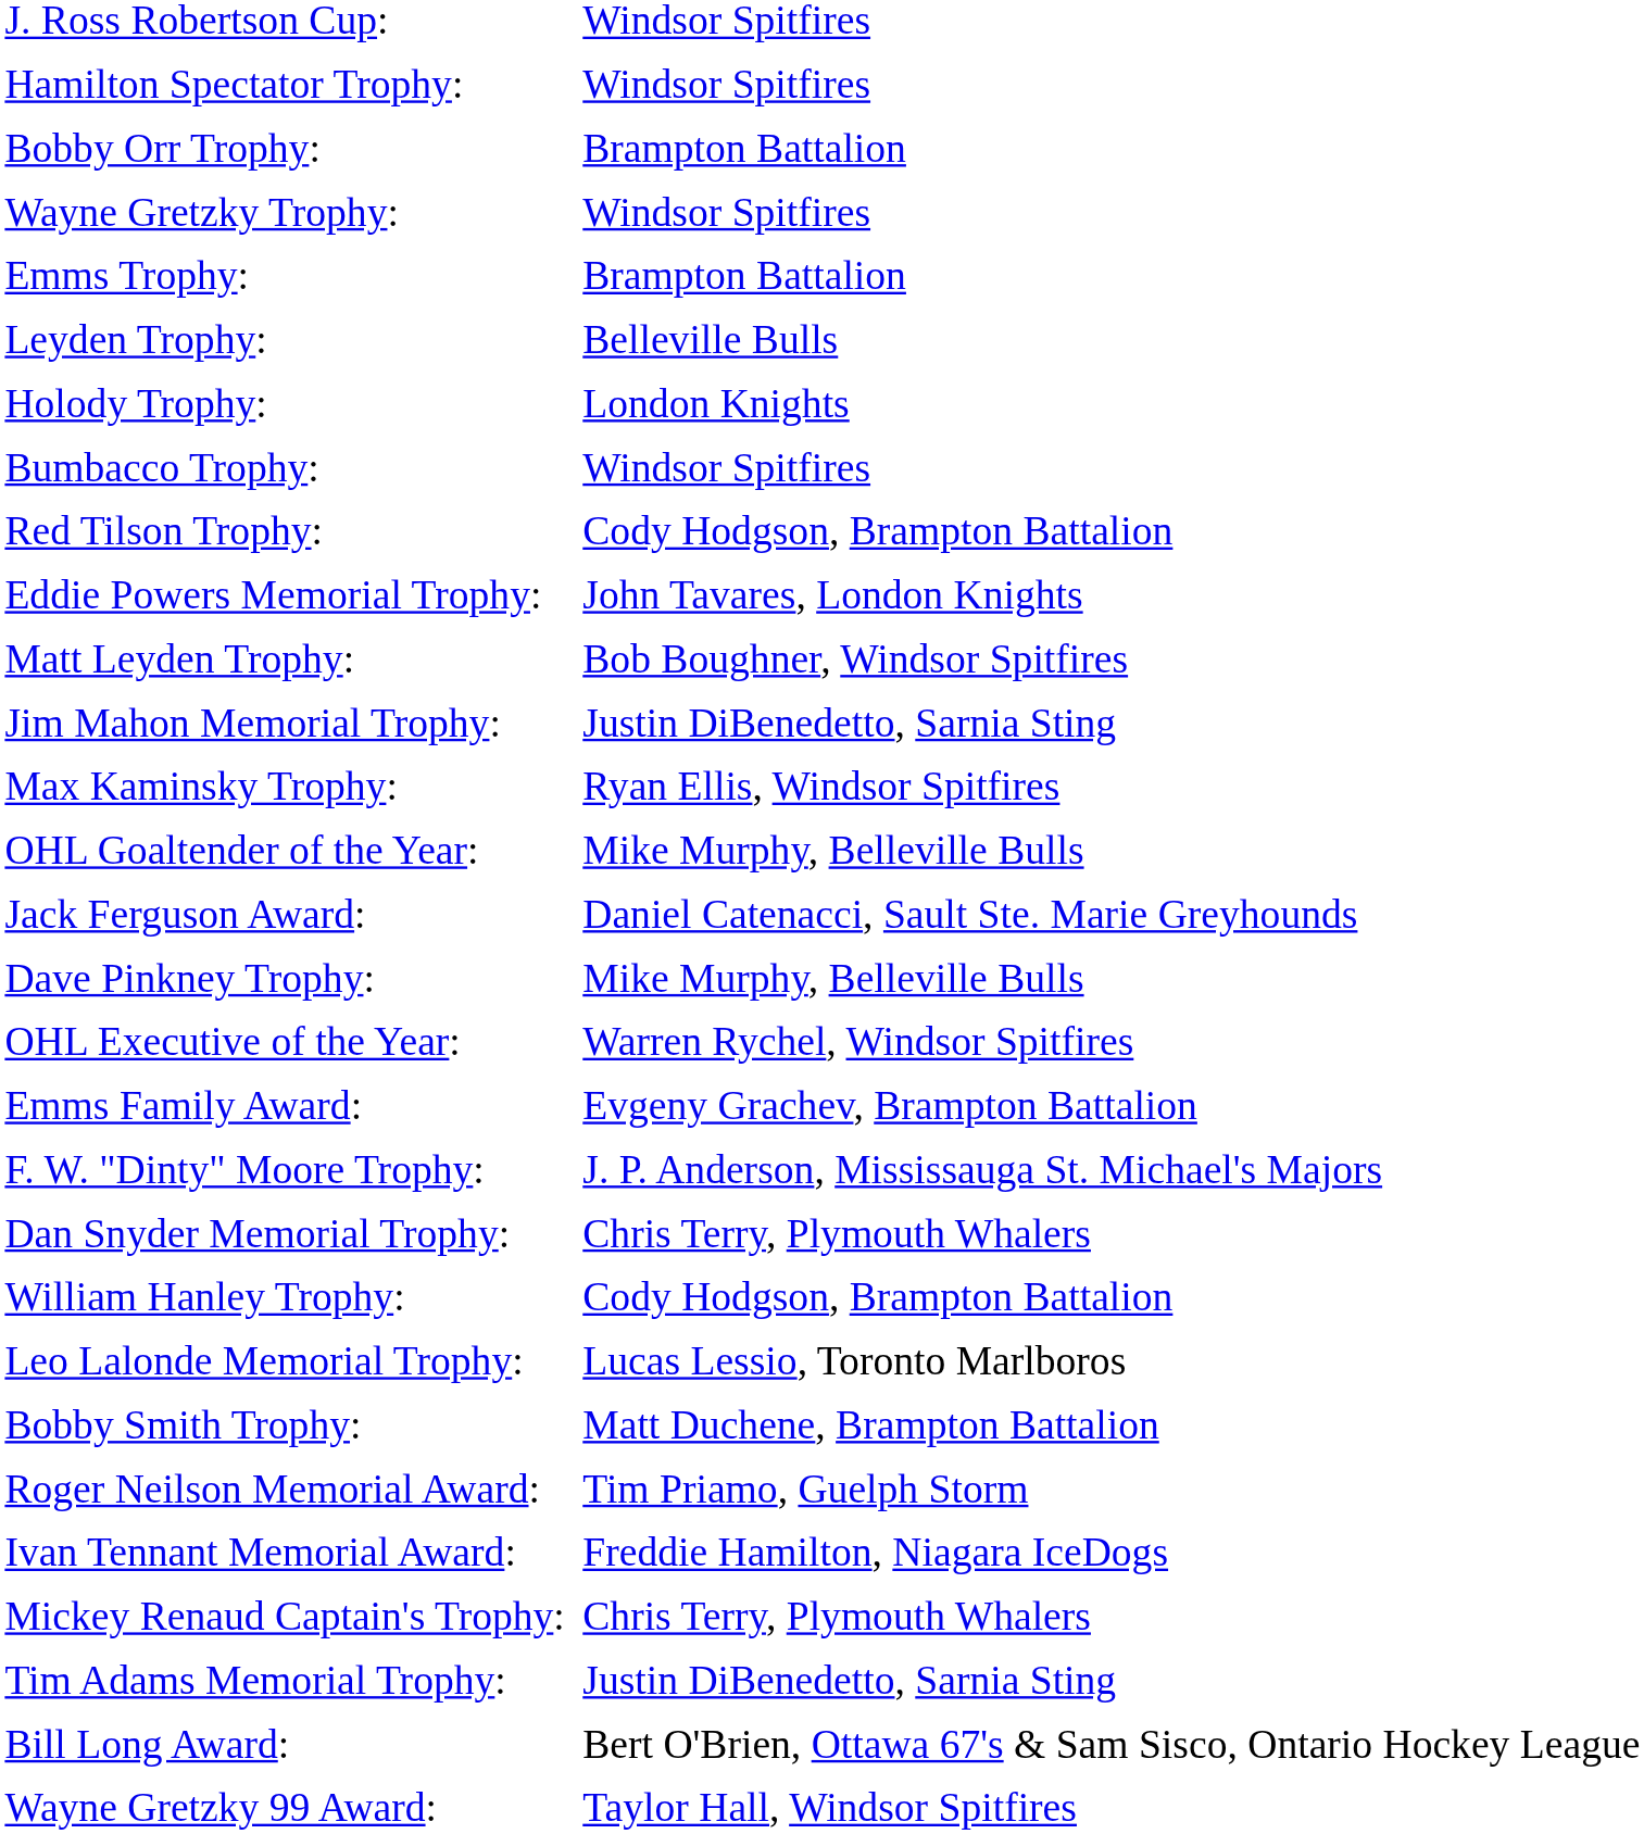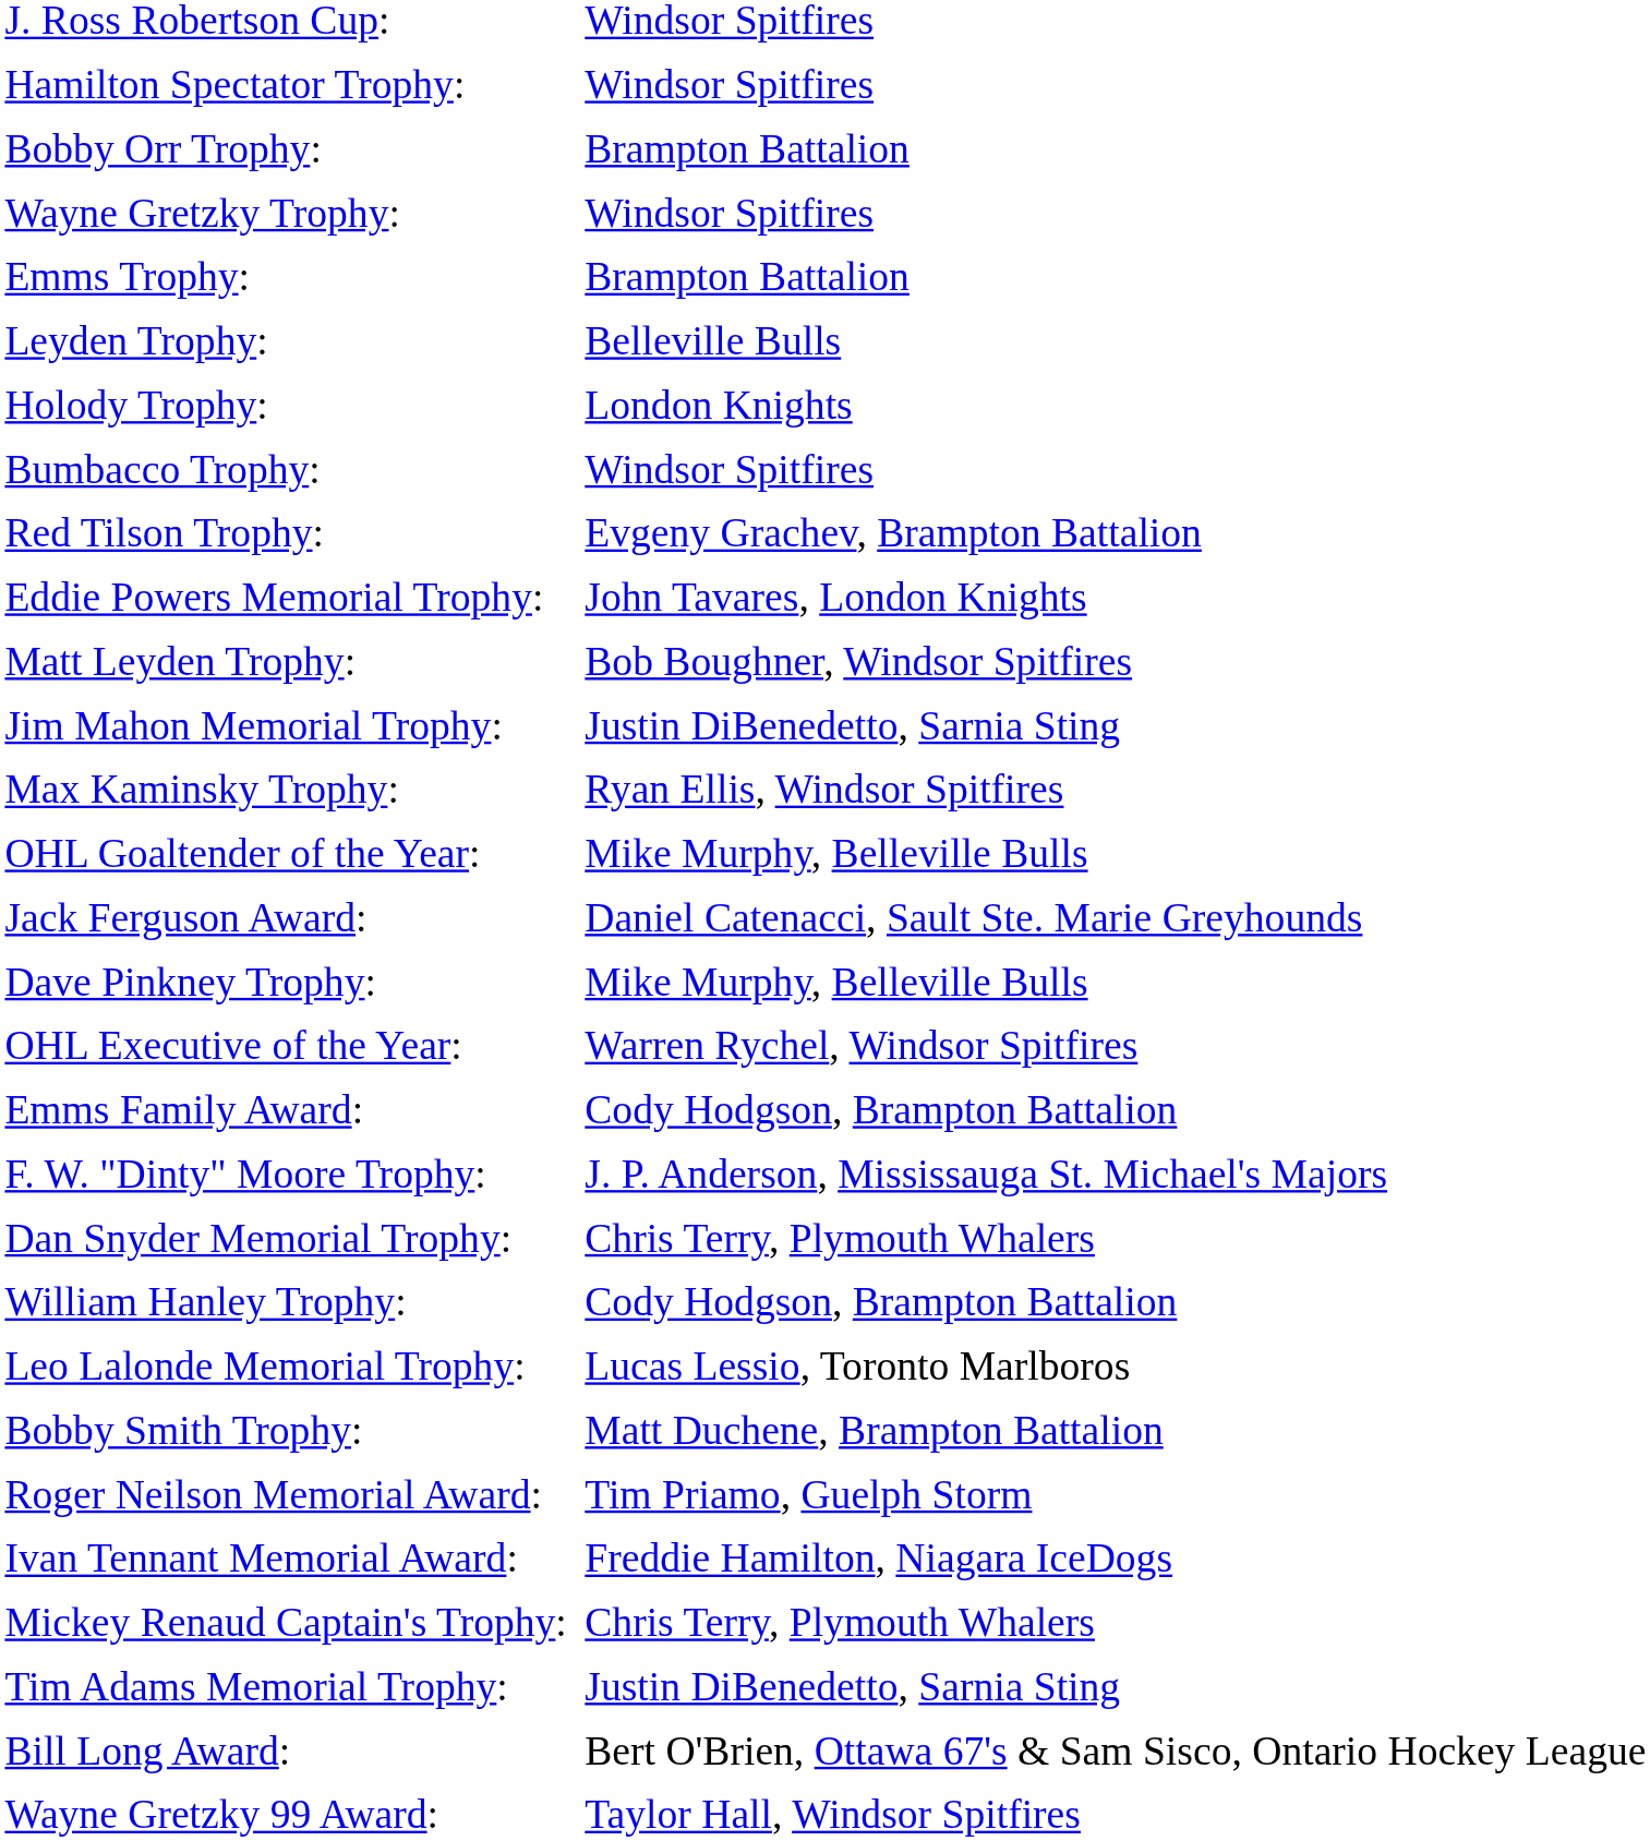 <table cellpadding="3" cellspacing="1">
 <tr>
 <td><a href='#'>J. Ross Robertson Cup</a>:</td>
 <td><a href='#'>Windsor Spitfires</a></td>
 </tr>
 <tr>
 <td><a href='#'>Hamilton Spectator Trophy</a>:</td>
 <td><a href='#'>Windsor Spitfires</a></td>
 </tr>
 <tr>
 <td><a href='#'>Bobby Orr Trophy</a>:</td>
 <td><a href='#'>Brampton Battalion</a></td>
 </tr>
 <tr>
 <td><a href='#'>Wayne Gretzky Trophy</a>:</td>
 <td><a href='#'>Windsor Spitfires</a></td>
 </tr>
 <tr>
 <td><a href='#'>Emms Trophy</a>:</td>
 <td><a href='#'>Brampton Battalion</a></td>
 </tr>
 <tr>
 <td><a href='#'>Leyden Trophy</a>:</td>
 <td><a href='#'>Belleville Bulls</a></td>
 </tr>
 <tr>
 <td><a href='#'>Holody Trophy</a>:</td>
 <td><a href='#'>London Knights</a></td>
 </tr>
 <tr>
 <td><a href='#'>Bumbacco Trophy</a>:</td>
 <td><a href='#'>Windsor Spitfires</a></td>
 </tr>
 <tr>
 <td><a href='#'>Red Tilson Trophy</a>:</td>
-<td><a href='#'>Cody Hodgson</a>, <a href='#'>Brampton Battalion</a></td>
+<td><a href='#'>Evgeny Grachev</a>, <a href='#'>Brampton Battalion</a></td>
 </tr>
 <tr>
 <td><a href='#'>Eddie Powers Memorial Trophy</a>:</td>
 <td><a href='#'>John Tavares</a>, <a href='#'>London Knights</a></td>
 </tr>
 <tr>
 <td><a href='#'>Matt Leyden Trophy</a>:</td>
 <td><a href='#'>Bob Boughner</a>, <a href='#'>Windsor Spitfires</a></td>
 </tr>
 <tr>
 <td><a href='#'>Jim Mahon Memorial Trophy</a>:</td>
 <td><a href='#'>Justin DiBenedetto</a>, <a href='#'>Sarnia Sting</a></td>
 </tr>
 <tr>
 <td><a href='#'>Max Kaminsky Trophy</a>:</td>
 <td><a href='#'>Ryan Ellis</a>, <a href='#'>Windsor Spitfires</a></td>
 </tr>
 <tr>
 <td><a href='#'>OHL Goaltender of the Year</a>:</td>
 <td><a href='#'>Mike Murphy</a>, <a href='#'>Belleville Bulls</a></td>
 </tr>
 <tr>
 <td><a href='#'>Jack Ferguson Award</a>:</td>
 <td><a href='#'>Daniel Catenacci</a>, <a href='#'>Sault Ste. Marie Greyhounds</a></td>
 </tr>
 <tr>
 <td><a href='#'>Dave Pinkney Trophy</a>:</td>
 <td><a href='#'>Mike Murphy</a>, <a href='#'>Belleville Bulls</a></td>
 </tr>
 <tr>
 <td><a href='#'>OHL Executive of the Year</a>:</td>
 <td><a href='#'>Warren Rychel</a>, <a href='#'>Windsor Spitfires</a></td>
 </tr>
 <tr>
 <td><a href='#'>Emms Family Award</a>:</td>
-<td><a href='#'>Evgeny Grachev</a>, <a href='#'>Brampton Battalion</a></td>
+<td><a href='#'>Cody Hodgson</a>, <a href='#'>Brampton Battalion</a></td>
 </tr>
 <tr>
 <td><a href='#'>F. W. "Dinty" Moore Trophy</a>:</td>
 <td><a href='#'>J. P. Anderson</a>, <a href='#'>Mississauga St. Michael's Majors</a></td>
 </tr>
 <tr>
 <td><a href='#'>Dan Snyder Memorial Trophy</a>:</td>
 <td><a href='#'>Chris Terry</a>, <a href='#'>Plymouth Whalers</a></td>
 </tr>
 <tr>
 <td><a href='#'>William Hanley Trophy</a>:</td>
 <td><a href='#'>Cody Hodgson</a>, <a href='#'>Brampton Battalion</a></td>
 </tr>
 <tr>
 <td><a href='#'>Leo Lalonde Memorial Trophy</a>:</td>
 <td><a href='#'>Lucas Lessio</a>, Toronto Marlboros</td>
 </tr>
 <tr>
 <td><a href='#'>Bobby Smith Trophy</a>:</td>
 <td><a href='#'>Matt Duchene</a>, <a href='#'>Brampton Battalion</a></td>
 </tr>
 <tr>
 <td><a href='#'>Roger Neilson Memorial Award</a>:</td>
 <td><a href='#'>Tim Priamo</a>, <a href='#'>Guelph Storm</a></td>
 </tr>
 <tr>
 <td><a href='#'>Ivan Tennant Memorial Award</a>:</td>
 <td><a href='#'>Freddie Hamilton</a>, <a href='#'>Niagara IceDogs</a></td>
 </tr>
 <tr>
 <td><a href='#'>Mickey Renaud Captain's Trophy</a>:</td>
 <td><a href='#'>Chris Terry</a>, <a href='#'>Plymouth Whalers</a></td>
 </tr>
 <tr>
 <td><a href='#'>Tim Adams Memorial Trophy</a>:</td>
 <td><a href='#'>Justin DiBenedetto</a>, <a href='#'>Sarnia Sting</a></td>
 </tr>
 <tr>
 <td><a href='#'>Bill Long Award</a>:</td>
 <td>Bert O'Brien, <a href='#'>Ottawa 67's</a> & Sam Sisco, Ontario Hockey League</td>
 </tr>
 <tr>
 <td><a href='#'>Wayne Gretzky 99 Award</a>:</td>
 <td><a href='#'>Taylor Hall</a>, <a href='#'>Windsor Spitfires</a></td>
 </tr>
 </table>
